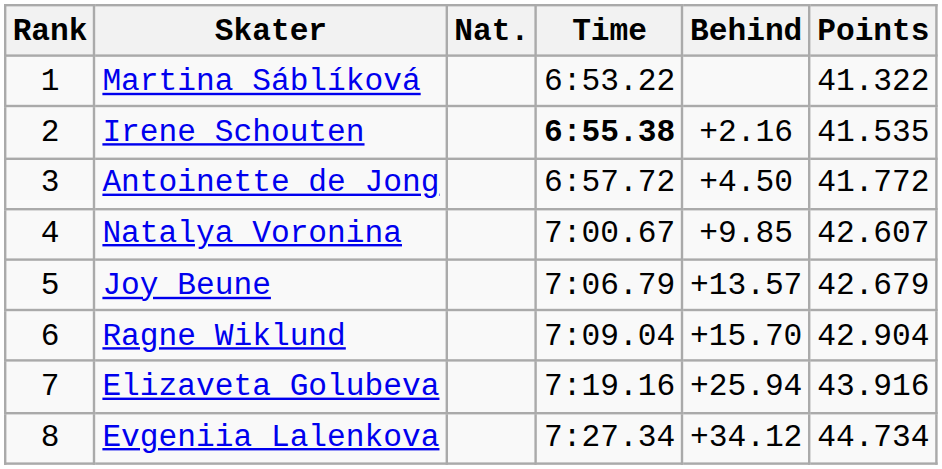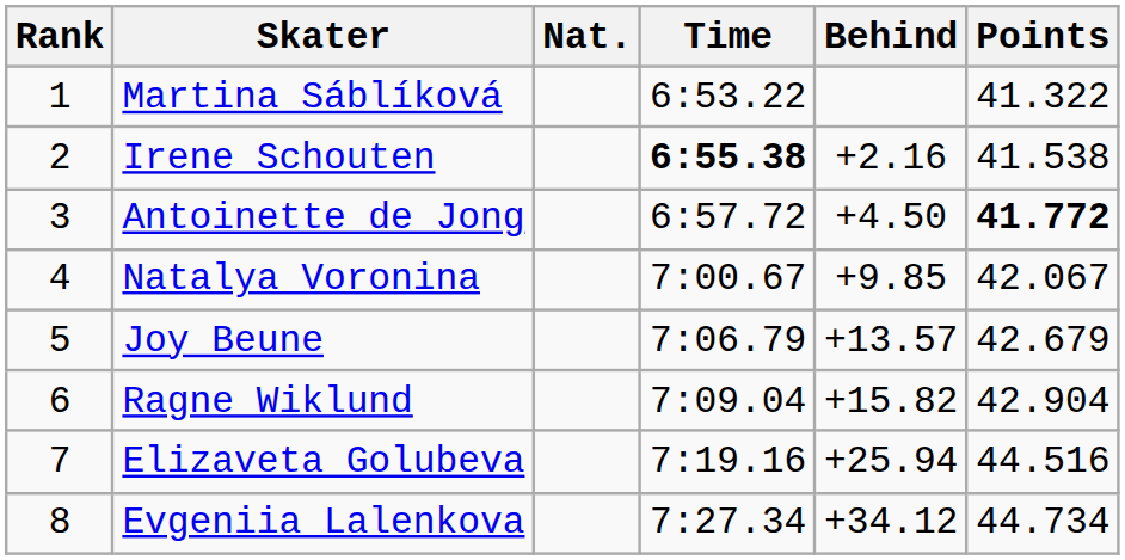 <table class="wikitable sortable" style="text-align:center">
 <tr>
 <th>Rank</th>
 <th>Skater</th>
 <th>Nat.</th>
 <th>Time</th>
 <th>Behind</th>
 <th>Points</th>
 </tr>
 <tr>
 <td>1</td>
 <td align=left><a href='#'>Martina Sáblíková</a></td>
 <td></td>
 <td>6:53.22</td>
 <td></td>
 <td>41.322</td>
 </tr>
 <tr>
 <td>2</td>
 <td align=left><a href='#'>Irene Schouten</a></td>
 <td></td>
 <td><strong>6:55.38</strong></td>
 <td>+2.16</td>
-<td>41.535</td>
+<td>41.538</td>
 </tr>
 <tr>
 <td>3</td>
 <td align=left><a href='#'>Antoinette de Jong</a></td>
 <td></td>
 <td>6:57.72</td>
 <td>+4.50</td>
-<td>41.772</td>
+<td><strong>41.772</strong></td>
 </tr>
 <tr>
 <td>4</td>
 <td align=left><a href='#'>Natalya Voronina</a></td>
 <td></td>
 <td>7:00.67</td>
 <td>+9.85</td>
-<td>42.607</td>
+<td>42.067</td>
 </tr>
 <tr>
 <td>5</td>
 <td align=left><a href='#'>Joy Beune</a></td>
 <td></td>
 <td>7:06.79</td>
 <td>+13.57</td>
 <td>42.679</td>
 </tr>
 <tr>
 <td>6</td>
 <td align=left><a href='#'>Ragne Wiklund</a></td>
 <td></td>
 <td>7:09.04</td>
-<td>+15.70</td>
+<td>+15.82</td>
 <td>42.904</td>
 </tr>
 <tr>
 <td>7</td>
 <td align=left><a href='#'>Elizaveta Golubeva</a></td>
 <td></td>
 <td>7:19.16</td>
 <td>+25.94</td>
-<td>43.916</td>
+<td>44.516</td>
 </tr>
 <tr>
 <td>8</td>
 <td align=left><a href='#'>Evgeniia Lalenkova</a></td>
 <td></td>
 <td>7:27.34</td>
 <td>+34.12</td>
 <td>44.734</td>
 </tr>
 </table>
